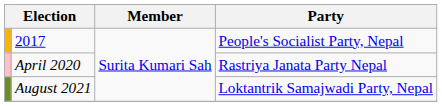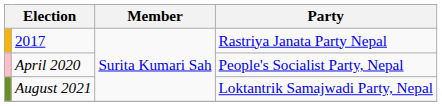 <table class="wikitable">
 <tr>
 <th colspan="2">Election</th>
 <th>Member</th>
 <th>Party</th>
 </tr>
 <tr>
 <td style="background-color:#ffb300"></td>
 <td><a href='#'>2017</a></td>
 <td rowspan="3"><a href='#'>Surita Kumari Sah</a></td>
-<td><a href='#'>People's Socialist Party, Nepal</a></td>
+<td><a href='#'>Rastriya Janata Party Nepal</a></td>
 </tr>
 <tr>
 <td style="background-color:pink"></td>
 <td><em>April 2020</em></td>
-<td><a href='#'>Rastriya Janata Party Nepal</a></td>
+<td><a href='#'>People's Socialist Party, Nepal</a></td>
 </tr>
 <tr>
 <td style="background-color:olivedrab"></td>
 <td><em>August 2021</em></td>
 <td><a href='#'>Loktantrik Samajwadi Party, Nepal</a></td>
 </tr>
 <tr>
 </tr>
 </table>
